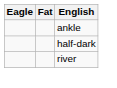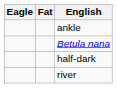 <table class="wikitable">
 <tr>
 <th>Eagle</th>
 <th>Fat</th>
 <th>English</th>
 </tr>
 <tr>
 <td></td>
 <td></td>
 <td>ankle</td>
 </tr>
 <tr>
 <td></td>
 <td></td>
+<td><em><a href='#'>Betula nana</a></em></td>
+</tr>
+<tr>
+<td></td>
+<td></td>
 <td>half-dark</td>
 </tr>
 <tr>
 <td></td>
 <td></td>
 <td>river</td>
 </tr>
 </table>
